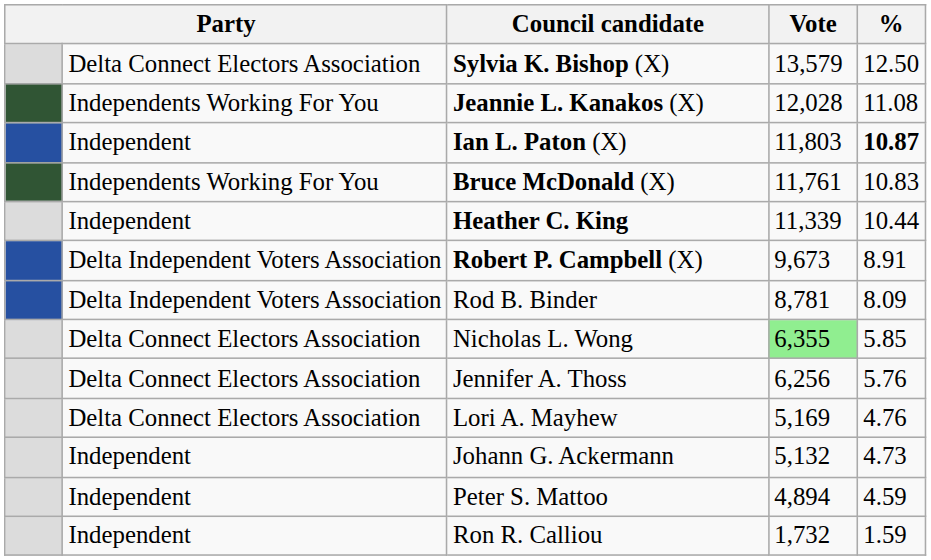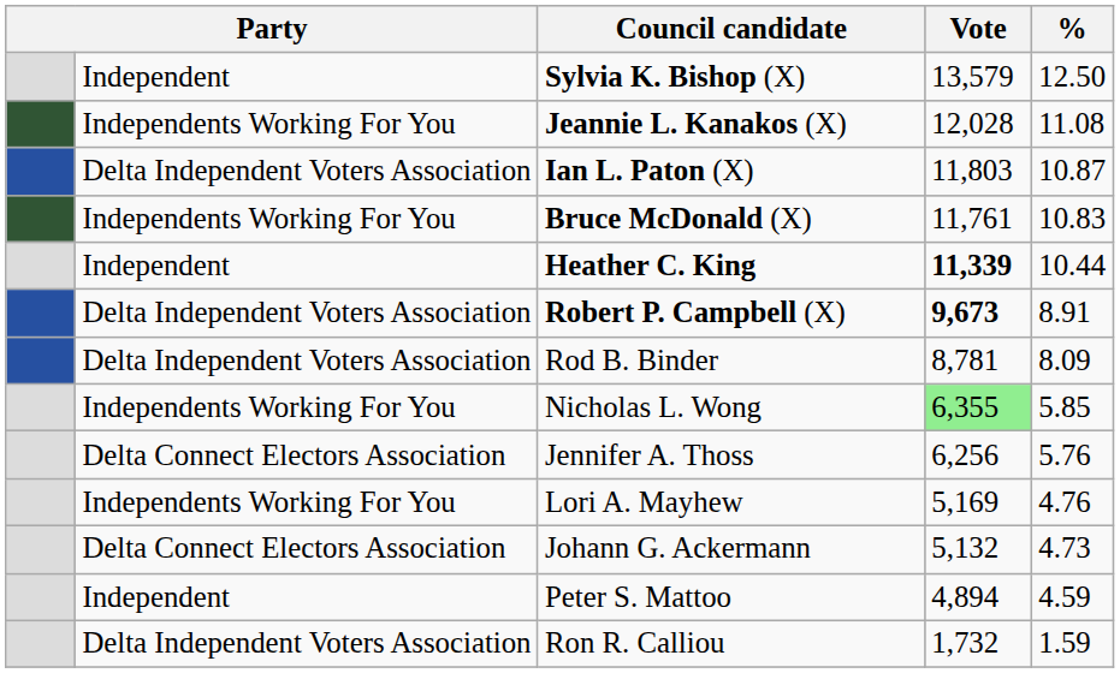 <table class="wikitable">
 <tr>
 <th bgcolor="#DDDDFF" width="250px" colspan="2">Party</th>
 <th bgcolor="#DDDDFF" width="200px">Council candidate</th>
 <th bgcolor="#DDDDFF" width="50px">Vote</th>
 <th bgcolor="#DDDDFF" width="30px">%</th>
 </tr>
 <tr>
 <td style="background:gainsboro" width="30px"> </td>
-<td>Delta Connect Electors Association</td>
+<td>Independent</td>
 <td><strong>Sylvia K. Bishop</strong> (X)</td>
 <td>13,579</td>
 <td>12.50</td>
 </tr>
 <tr>
 <td style="background:#305534;" width="30px"> </td>
 <td>Independents Working For You</td>
 <td><strong>Jeannie L. Kanakos</strong> (X)</td>
 <td>12,028</td>
 <td>11.08</td>
 </tr>
 <tr>
 <td style="background:#2650A1;" width="30px"> </td>
-<td>Independent</td>
+<td>Delta Independent Voters Association</td>
 <td><strong>Ian L. Paton</strong> (X)</td>
 <td>11,803</td>
-<td><strong>10.87</strong></td>
+<td>10.87</td>
 </tr>
 <tr>
 <td style="background:#305534;" width="30px"> </td>
 <td>Independents Working For You</td>
 <td><strong>Bruce McDonald</strong> (X)</td>
 <td>11,761</td>
 <td>10.83</td>
 </tr>
 <tr>
 <td style="background:gainsboro" width="30px"> </td>
 <td>Independent</td>
 <td><strong>Heather C. King</strong></td>
-<td>11,339</td>
+<td><strong>11,339</strong></td>
 <td>10.44</td>
 </tr>
 <tr>
 <td style="background:#2650A1;" width="30px"> </td>
 <td>Delta Independent Voters Association</td>
 <td><strong>Robert P. Campbell</strong> (X)</td>
-<td>9,673</td>
+<td><strong>9,673</strong></td>
 <td>8.91</td>
 </tr>
 <tr>
 <td style="background:#2650A1;" width="30px"> </td>
 <td>Delta Independent Voters Association</td>
 <td>Rod B. Binder</td>
 <td>8,781</td>
 <td>8.09</td>
 </tr>
 <tr>
 <td style="background:gainsboro" width="30px"> </td>
-<td>Delta Connect Electors Association</td>
+<td>Independents Working For You</td>
 <td>Nicholas L. Wong</td>
 <td style="background: lightgreen;">6,355</td>
 <td>5.85</td>
 </tr>
 <tr>
 <td style="background:gainsboro" width="30px"> </td>
 <td>Delta Connect Electors Association</td>
 <td>Jennifer A. Thoss</td>
 <td>6,256</td>
 <td>5.76</td>
 </tr>
 <tr>
 <td style="background:gainsboro" width="30px"> </td>
-<td>Delta Connect Electors Association</td>
+<td>Independents Working For You</td>
 <td>Lori A. Mayhew</td>
 <td>5,169</td>
 <td>4.76</td>
 </tr>
 <tr>
 <td style="background:gainsboro" width="30px"> </td>
-<td>Independent</td>
+<td>Delta Connect Electors Association</td>
 <td>Johann G. Ackermann</td>
 <td>5,132</td>
 <td>4.73</td>
 </tr>
 <tr>
 <td style="background:gainsboro" width="30px"> </td>
 <td>Independent</td>
 <td>Peter S. Mattoo</td>
 <td>4,894</td>
 <td>4.59</td>
 </tr>
 <tr>
 <td style="background:gainsboro" width="30px"> </td>
-<td>Independent</td>
+<td>Delta Independent Voters Association</td>
 <td>Ron R. Calliou</td>
 <td>1,732</td>
 <td>1.59</td>
 </tr>
 </table>
